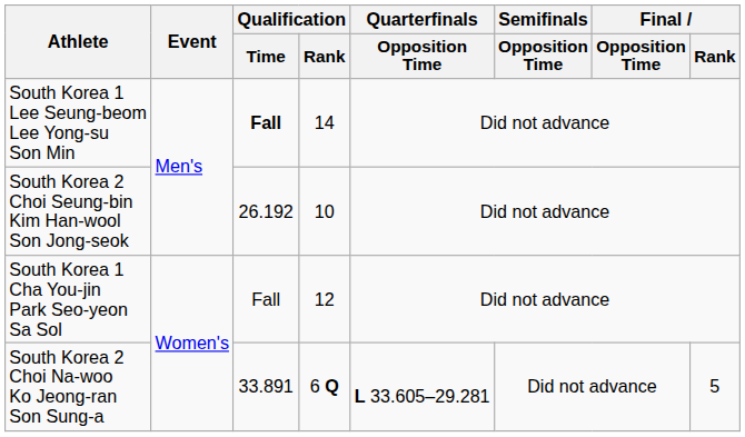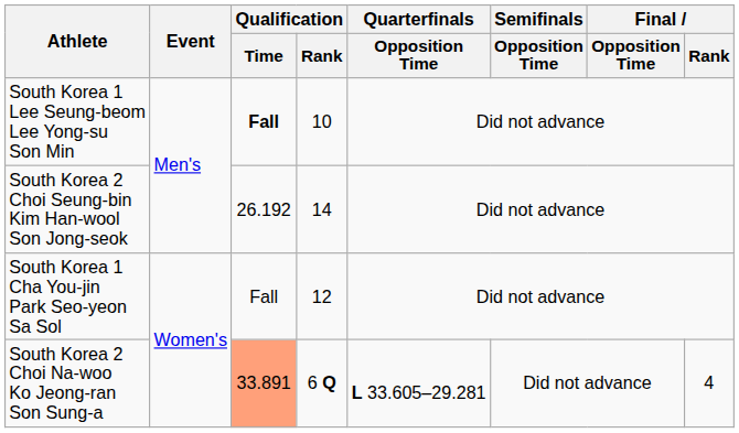 <table class=wikitable style="font-size:90%; text-align:center;">
 <tr>
 <th rowspan="2">Athlete</th>
 <th rowspan="2">Event</th>
 <th colspan=2>Qualification</th>
 <th>Quarterfinals</th>
 <th>Semifinals</th>
 <th colspan=2>Final / </th>
 </tr>
 <tr style="font-size:95%">
 <th>Time</th>
 <th>Rank</th>
 <th>Opposition<br>Time</th>
 <th>Opposition<br>Time</th>
 <th>Opposition<br>Time</th>
 <th>Rank</th>
 </tr>
 <tr>
 <td align=left>South Korea 1<br>Lee Seung-beom<br>Lee Yong-su<br>Son Min</td>
 <td align=left rowspan=2><a href='#'>Men's</a></td>
 <td><strong>Fall</strong></td>
-<td>14</td>
+<td>10</td>
 <td colspan=4>Did not advance</td>
 </tr>
 <tr>
 <td align=left>South Korea 2<br>Choi Seung-bin<br>Kim Han-wool<br>Son Jong-seok</td>
 <td>26.192</td>
-<td>10</td>
+<td>14</td>
 <td colspan=4>Did not advance</td>
 </tr>
 <tr>
 <td align=left>South Korea 1<br>Cha You-jin<br>Park Seo-yeon<br>Sa Sol</td>
 <td align=left rowspan=2><a href='#'>Women's</a></td>
 <td>Fall</td>
 <td>12</td>
 <td colspan=4>Did not advance</td>
 </tr>
 <tr>
 <td align=left>South Korea 2<br>Choi Na-woo<br>Ko Jeong-ran<br>Son Sung-a</td>
-<td>33.891</td>
+<td style="background: lightsalmon;">33.891</td>
 <td>6 <strong>Q</strong></td>
 <td><br><strong>L</strong> 33.605–29.281</td>
 <td colspan=2>Did not advance</td>
-<td>5</td>
+<td>4</td>
 </tr>
 </table>
